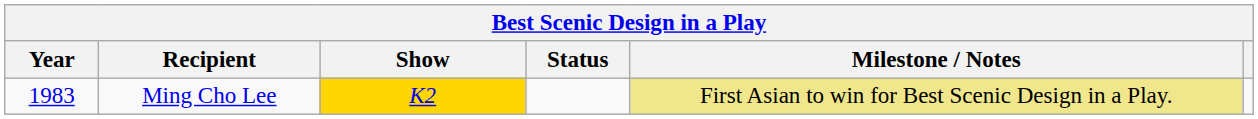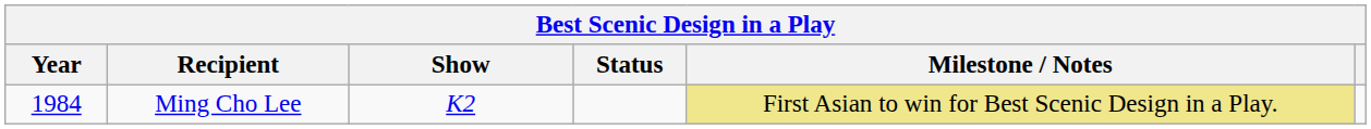 <table class="wikitable sortable mw-collapsible" style="text-align: center">
 <tr>
 <th colspan="6" style="text-align:center;"><strong><a href='#'>Best Scenic Design in a Play</a></strong></th>
 </tr>
 <tr style="background:#ebft5ff;">
 <th style="width:075px;">Year</th>
 <th style="width:200px;">Recipient</th>
 <th style="width:200px;">Show</th>
 <th style="width:080px;">Status</th>
 <th style="width:650px;">Milestone / Notes</th>
 <th></th>
 </tr>
 <tr>
-<td><a href='#'>1983</a></td>
+<td><a href='#'>1984</a></td>
 <td><a href='#'>Ming Cho Lee</a></td>
-<td style="background: gold;"><em><a href='#'>K2</a></em></td>
+<td><em><a href='#'>K2</a></em></td>
 <td></td>
 <td style="background: khaki;">First Asian to win for Best Scenic Design in a Play.</td>
 <td></td>
 </tr>
 </table>
